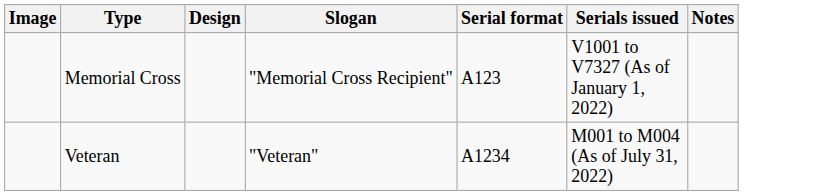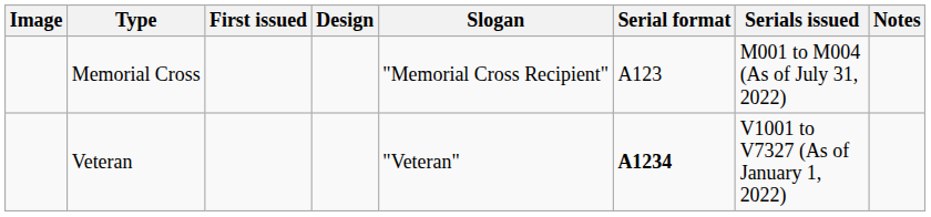 <table class="wikitable">
 <tr>
 <th>Image</th>
 <th>Type</th>
+<th>First issued</th>
 <th>Design</th>
 <th>Slogan</th>
 <th>Serial format</th>
 <th style="width:100px;">Serials issued</th>
 <th>Notes</th>
 </tr>
 <tr>
 <td></td>
 <td>Memorial Cross</td>
 <td></td>
+<td></td>
 <td>"Memorial Cross Recipient"</td>
 <td>A123</td>
-<td>V1001 to V7327 (As of January 1, 2022)</td>
+<td>M001 to M004 (As of July 31, 2022)</td>
 <td></td>
 </tr>
 <tr>
 <td></td>
 <td>Veteran</td>
 <td></td>
+<td></td>
 <td>"Veteran"</td>
-<td>A1234</td>
-<td>M001 to M004 (As of July 31, 2022)</td>
+<td><strong>A1234</strong></td>
+<td>V1001 to V7327 (As of January 1, 2022)</td>
 <td></td>
 </tr>
 </table>
